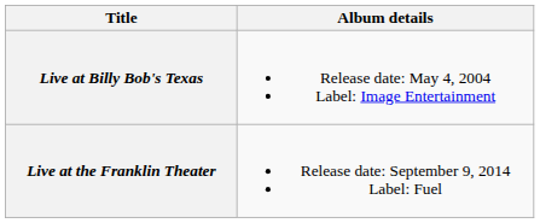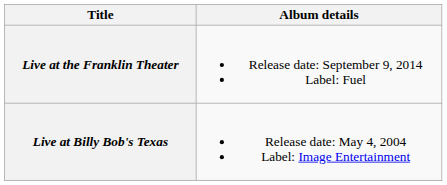 <table class="wikitable plainrowheaders" style="text-align:center;">
 <tr>
 <th style="width:14em;">Title</th>
 <th style="width:18em;">Album details</th>
 </tr>
 <tr>
+<th scope="row"><em>Live at the Franklin Theater</em></th>
+<td><br><ul><li>Release date: September 9, 2014</li><li>Label: Fuel</li></ul></td>
+</tr>
+<tr>
 <th scope="row"><em>Live at Billy Bob's Texas</em></th>
 <td><br><ul><li>Release date:  May 4, 2004</li><li>Label: <a href='#'>Image Entertainment</a></li></ul></td>
 </tr>
-<tr>
-<th scope="row"><em>Live at the Franklin Theater</em></th>
-<td><br><ul><li>Release date: September 9, 2014</li><li>Label: Fuel</li></ul></td>
-</tr>
 </table>
